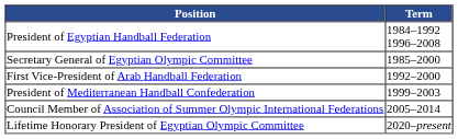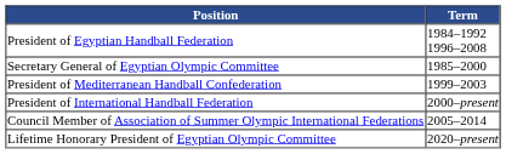 <table border="1" cellpadding="1" cellspacing="0">
 <tr bgcolor="#2a4b8d" align="center" span style="color:white">
 <th>Position</th>
 <th>Term</th>
 </tr>
 <tr>
 <td>President of <a href='#'>Egyptian Handball Federation</a></td>
 <td>1984–1992<br>1996–2008</td>
 </tr>
 <tr>
 <td>Secretary General of <a href='#'>Egyptian Olympic Committee</a></td>
 <td>1985–2000</td>
 </tr>
 <tr>
-<td>First Vice-President of <a href='#'>Arab Handball Federation</a></td>
-<td>1992–2000</td>
+<td>President of <a href='#'>Mediterranean Handball Confederation</a></td>
+<td>1999–2003</td>
 </tr>
 <tr>
-<td>President of <a href='#'>Mediterranean Handball Confederation</a></td>
-<td>1999–2003</td>
+<td>President of <a href='#'>International Handball Federation</a></td>
+<td>2000–<em>present</em></td>
 </tr>
 <tr>
 <td>Council Member of <a href='#'>Association of Summer Olympic International Federations</a></td>
 <td>2005–2014</td>
 </tr>
 <tr>
 <td>Lifetime Honorary President of <a href='#'>Egyptian Olympic Committee</a></td>
 <td>2020–<em>present</em></td>
 </tr>
 </table>
